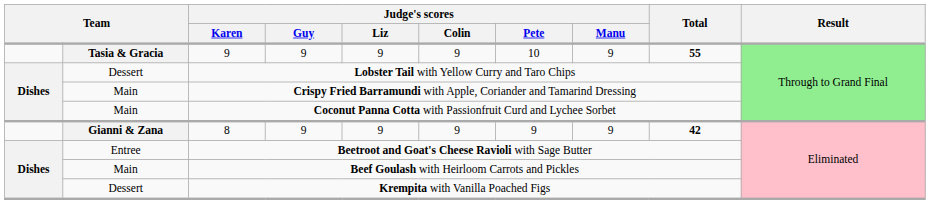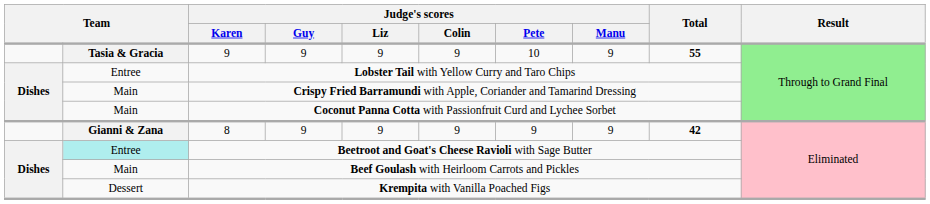 <table class="wikitable plainrowheaders" style="margin: 1em auto; text-align:center; font-size:90%; width:80em;">
 <tr>
 <th rowspan="2" style="width:20%;" colspan="2">Team</th>
 <th colspan="6" style="width:50%;">Judge's scores</th>
 <th rowspan="2" style="width:10%;">Total<br></th>
 <th rowspan="2" style="width:20%;">Result</th>
 </tr>
 <tr>
 <th style="width:50px;"><a href='#'>Karen</a></th>
 <th style="width:50px;"><a href='#'>Guy</a></th>
 <th style="width:50px;">Liz</th>
 <th style="width:50px;">Colin</th>
 <th style="width:50px;"><a href='#'>Pete</a></th>
 <th style="width:50px;"><a href='#'>Manu</a></th>
 </tr>
 <tr style="border-top:3px solid #aaa;">
 <td></td>
 <th style="text-align:centre">Tasia & Gracia</th>
 <td>9</td>
 <td>9</td>
 <td>9</td>
 <td>9</td>
 <td>10</td>
 <td>9</td>
 <td><strong>55</strong></td>
 <td rowspan="4" style="background:lightgreen">Through to Grand Final</td>
 </tr>
 <tr>
 <th rowspan="3">Dishes</th>
-<td>Dessert</td>
+<td>Entree</td>
 <td colspan="7"><strong>Lobster Tail</strong> with Yellow Curry and Taro Chips</td>
 </tr>
 <tr>
 <td>Main</td>
 <td colspan="7"><strong>Crispy Fried Barramundi</strong> with Apple, Coriander and Tamarind Dressing</td>
 </tr>
 <tr>
 <td>Main</td>
 <td colspan="7"><strong>Coconut Panna Cotta</strong> with Passionfruit Curd and Lychee Sorbet</td>
 </tr>
 <tr style="border-top:3px solid #aaa;">
 <td></td>
 <th style="text-align:centre">Gianni & Zana</th>
 <td>8</td>
 <td>9</td>
 <td>9</td>
 <td>9</td>
 <td>9</td>
 <td>9</td>
 <td><strong>42</strong></td>
 <td rowspan="4" bgcolor="pink">Eliminated</td>
 </tr>
 <tr>
 <th rowspan="3">Dishes</th>
-<td>Entree</td>
+<td style="background: paleturquoise;">Entree</td>
 <td colspan="7"><strong>Beetroot and Goat's Cheese Ravioli</strong> with Sage Butter</td>
 </tr>
 <tr>
 <td>Main</td>
 <td colspan="7"><strong>Beef Goulash</strong> with Heirloom Carrots and Pickles</td>
 </tr>
 <tr>
 <td>Dessert</td>
 <td colspan="7"><strong>Krempita</strong> with Vanilla Poached Figs</td>
 </tr>
 <tr style="border-top:3px solid #aaa;">
 </tr>
 </table>
